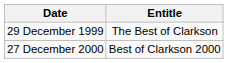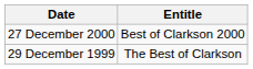 <table class="wikitable" style="text-align:center;">
 <tr>
 <th>Date</th>
 <th>Entitle</th>
 </tr>
 <tr>
+<td>27 December 2000</td>
+<td>Best of Clarkson 2000</td>
+</tr>
+<tr>
 <td>29 December 1999</td>
 <td>The Best of Clarkson</td>
 </tr>
-<tr>
-<td>27 December 2000</td>
-<td>Best of Clarkson 2000</td>
-</tr>
 </table>
